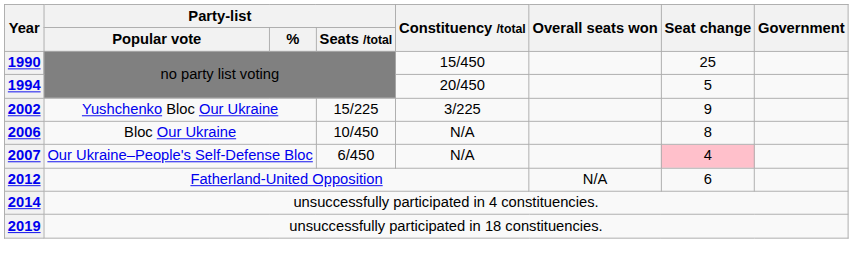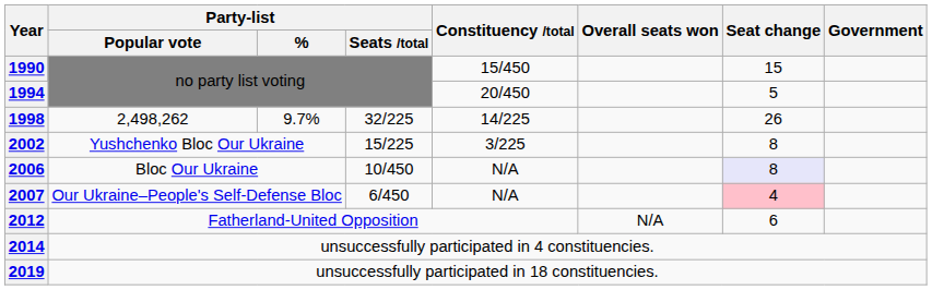 <table class="wikitable" style="text-align:center">
 <tr>
 <th rowspan=2>Year</th>
 <th colspan=3>Party-list</th>
 <th rowspan=2>Constituency <small>/total</small></th>
 <th rowspan=2>Overall seats won</th>
 <th rowspan=2>Seat change</th>
 <th rowspan=2>Government</th>
 </tr>
 <tr>
 <th>Popular vote</th>
 <th>%</th>
 <th>Seats <small>/total</small></th>
 </tr>
 <tr>
 <th><a href='#'>1990</a></th>
 <td rowspan="2" colspan="3" style="background:gray;">no party list voting</td>
 <td>15/450</td>
 <td></td>
-<td> 25</td>
+<td> 15</td>
 <td></td>
 </tr>
 <tr>
 <th><a href='#'>1994</a></th>
 <td>20/450</td>
 <td></td>
 <td> 5</td>
 <td></td>
 </tr>
 <tr>
+<th><a href='#'>1998</a></th>
+<td>2,498,262</td>
+<td>9.7%</td>
+<td>32/225</td>
+<td>14/225</td>
+<td></td>
+<td> 26</td>
+<td></td>
+</tr>
+<tr>
 <th><a href='#'>2002</a></th>
 <td colspan=2><a href='#'>Yushchenko</a> Bloc <a href='#'>Our Ukraine</a></td>
 <td>15/225</td>
 <td>3/225</td>
 <td></td>
-<td> 9</td>
+<td> 8</td>
 <td></td>
 </tr>
 <tr>
 <th><a href='#'>2006</a></th>
 <td colspan=2>Bloc <a href='#'>Our Ukraine</a></td>
 <td>10/450</td>
 <td>N/A</td>
 <td></td>
-<td> 8</td>
+<td style="background: lavender;"> 8</td>
 <td></td>
 </tr>
 <tr>
 <th><a href='#'>2007</a></th>
 <td colspan=2><a href='#'>Our Ukraine–People's Self-Defense Bloc</a></td>
 <td>6/450</td>
 <td>N/A</td>
 <td></td>
 <td style="background: pink;"> 4</td>
 <td></td>
 </tr>
 <tr>
 <th><a href='#'>2012</a></th>
 <td colspan=4><a href='#'>Fatherland-United Opposition</a></td>
 <td>N/A</td>
 <td> 6</td>
 <td></td>
 </tr>
 <tr>
 <th><a href='#'>2014</a></th>
 <td colspan=7>unsuccessfully participated in 4 constituencies.</td>
 </tr>
 <tr>
 <th><a href='#'>2019</a></th>
 <td colspan=7>unsuccessfully participated in 18 constituencies.</td>
 </tr>
 </table>
